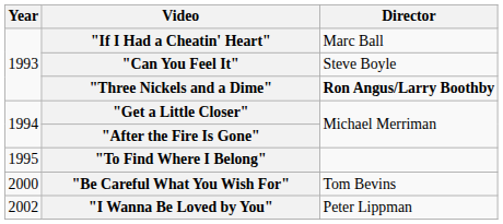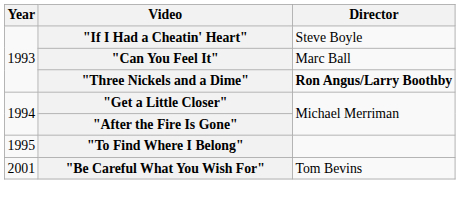 <table class="wikitable plainrowheaders">
 <tr>
 <th>Year</th>
 <th style="width:18em;">Video</th>
 <th>Director</th>
 </tr>
 <tr>
 <td rowspan="3">1993</td>
 <th scope="row">"If I Had a Cheatin' Heart"</th>
-<td>Marc Ball</td>
+<td>Steve Boyle</td>
 </tr>
 <tr>
 <th scope="row">"Can You Feel It"</th>
-<td>Steve Boyle</td>
+<td>Marc Ball</td>
 </tr>
 <tr>
 <th scope="row">"Three Nickels and a Dime"</th>
 <td><strong>Ron Angus/Larry Boothby</strong></td>
 </tr>
 <tr>
 <td rowspan="2">1994</td>
 <th scope="row">"Get a Little Closer"</th>
 <td rowspan="2">Michael Merriman</td>
 </tr>
 <tr>
 <th scope="row">"After the Fire Is Gone"</th>
 </tr>
 <tr>
 <td>1995</td>
 <th scope="row">"To Find Where I Belong"</th>
 </tr>
 <tr>
-<td>2000</td>
+<td>2001</td>
 <th scope="row">"Be Careful What You Wish For"</th>
 <td>Tom Bevins</td>
 </tr>
-<tr>
-<td>2002</td>
-<th scope="row">"I Wanna Be Loved by You"</th>
-<td>Peter Lippman</td>
-</tr>
 </table>
